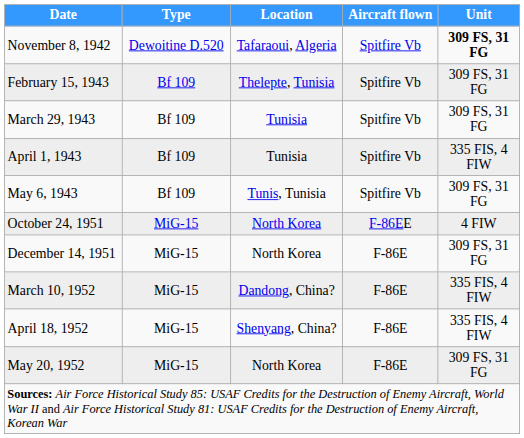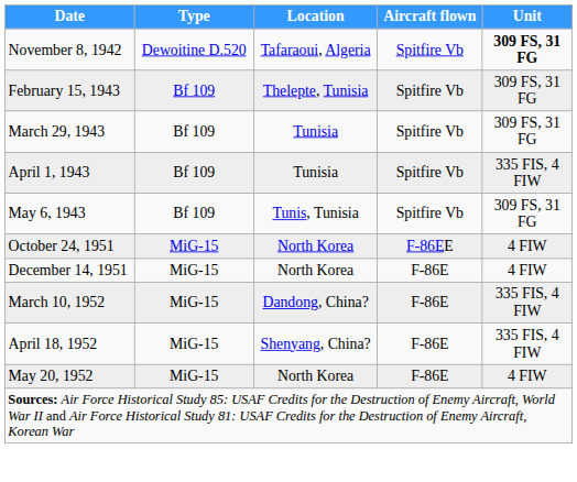 <table align=center class="wikitable" style="width:600px;">
 <tr style="color:white;">
 <th style="background-color: #3399ff">Date</th>
 <th style="background-color: #3399ff">Type</th>
 <th style="background-color: #3399ff">Location</th>
 <th style="background-color: #3399ff">Aircraft flown</th>
 <th style="background-color: #3399ff">Unit</th>
 </tr>
 <tr>
 <td>November 8, 1942</td>
 <td align=center><a href='#'>Dewoitine D.520</a></td>
 <td align=center><a href='#'>Tafaraoui</a>, <a href='#'>Algeria</a></td>
 <td align=center><a href='#'>Spitfire Vb</a></td>
 <td align=center><strong>309 FS, 31 FG</strong></td>
 </tr>
 <tr style="background: #eeeeee;">
 <td>February 15, 1943</td>
 <td align=center><a href='#'>Bf 109</a></td>
 <td align="center"><a href='#'>Thelepte</a>, <a href='#'>Tunisia</a></td>
 <td align=center>Spitfire Vb</td>
 <td align=center>309 FS, 31 FG</td>
 </tr>
 <tr>
 <td>March 29, 1943</td>
 <td align=center>Bf 109</td>
 <td align="center"><a href='#'>Tunisia</a></td>
 <td align=center>Spitfire Vb</td>
 <td align=center>309 FS, 31 FG</td>
 </tr>
 <tr style="background: #eeeeee;">
 <td>April 1, 1943</td>
 <td align=center>Bf 109</td>
 <td align="center">Tunisia</td>
 <td align=center>Spitfire Vb</td>
 <td align=center>335 FIS, 4 FIW</td>
 </tr>
 <tr>
 <td>May 6, 1943</td>
 <td align=center>Bf 109</td>
 <td align="center"><a href='#'>Tunis</a>, Tunisia</td>
 <td align=center>Spitfire Vb</td>
 <td align=center>309 FS, 31 FG</td>
 </tr>
 <tr style="background: #eeeeee;">
 <td>October 24, 1951</td>
 <td align=center><a href='#'>MiG-15</a></td>
 <td align=center><a href='#'>North Korea</a></td>
 <td align=center><a href='#'>F-86E</a>E</td>
 <td align=center>4 FIW</td>
 </tr>
 <tr>
 <td>December 14, 1951</td>
 <td align=center>MiG-15</td>
 <td align=center>North Korea</td>
 <td align=center>F-86E</td>
-<td align=center>309 FS, 31 FG</td>
+<td align=center>4 FIW</td>
 </tr>
 <tr style="background: #eeeeee;">
 <td>March 10, 1952</td>
 <td align=center>MiG-15</td>
 <td align=center><a href='#'>Dandong</a>, China?</td>
 <td align=center>F-86E</td>
 <td align=center>335 FIS, 4 FIW</td>
 </tr>
 <tr>
 <td>April 18, 1952</td>
 <td align=center>MiG-15</td>
 <td align=center><a href='#'>Shenyang</a>, China?</td>
 <td align=center>F-86E</td>
 <td align=center>335 FIS, 4 FIW</td>
 </tr>
 <tr style="background: #eeeeee;">
 <td>May 20, 1952</td>
 <td align=center>MiG-15</td>
 <td align=center>North Korea</td>
 <td align=center>F-86E</td>
-<td align=center>309 FS, 31 FG</td>
+<td align=center>4 FIW</td>
 </tr>
 <tr>
 <td colspan="5" style="font-size:90%;"><strong>Sources:</strong> <em>Air Force Historical Study 85: USAF Credits for the Destruction of Enemy Aircraft, World War II</em> and <em>Air Force Historical Study 81: USAF Credits for the Destruction of Enemy Aircraft, Korean War</em></td>
 </tr>
 </table>
